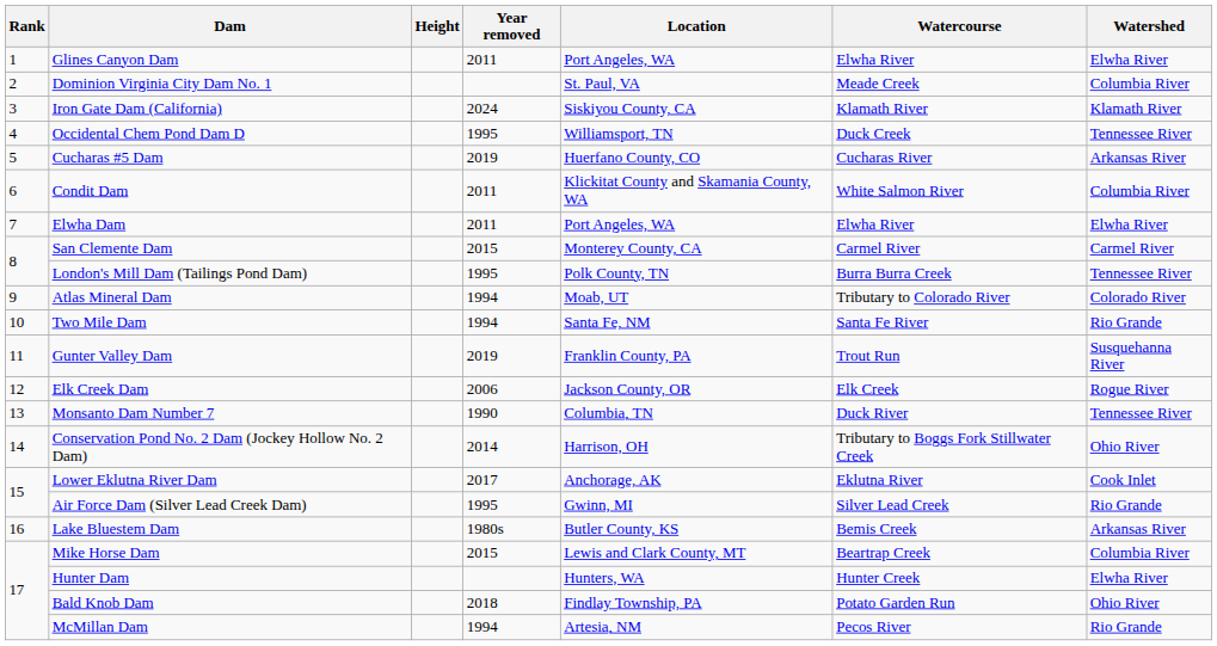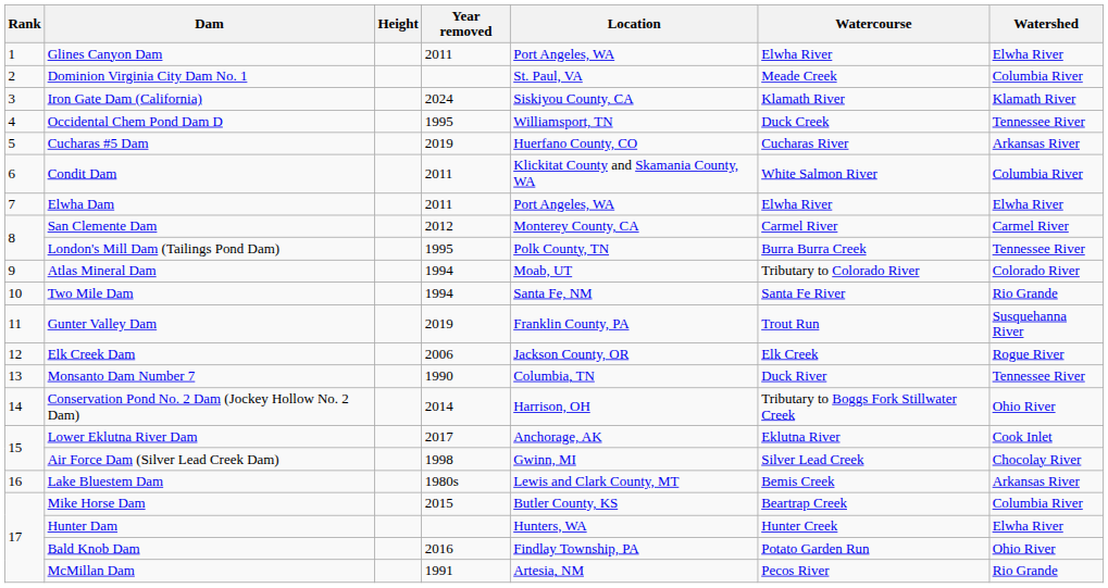 <table class="wikitable sortable">
 <tr>
 <th>Rank</th>
 <th>Dam</th>
 <th>Height</th>
 <th>Year removed</th>
 <th>Location</th>
 <th>Watercourse</th>
 <th>Watershed</th>
 </tr>
 <tr>
 <td>1</td>
 <td><a href='#'>Glines Canyon Dam</a></td>
 <td></td>
 <td>2011</td>
 <td><a href='#'>Port Angeles, WA</a><br></td>
 <td><a href='#'>Elwha River</a></td>
 <td><a href='#'>Elwha River</a></td>
 </tr>
 <tr>
 <td>2</td>
 <td><a href='#'>Dominion Virginia City Dam No. 1</a></td>
 <td></td>
 <td></td>
 <td><a href='#'>St. Paul, VA</a><br></td>
 <td><a href='#'>Meade Creek</a></td>
 <td><a href='#'>Columbia River</a></td>
 </tr>
 <tr>
 <td>3</td>
 <td><a href='#'>Iron Gate Dam (California)</a></td>
 <td></td>
 <td>2024</td>
 <td><a href='#'>Siskiyou County, CA</a><br></td>
 <td><a href='#'>Klamath River</a></td>
 <td><a href='#'>Klamath River</a></td>
 </tr>
 <tr>
 <td>4</td>
 <td><a href='#'>Occidental Chem Pond Dam D</a></td>
 <td></td>
 <td>1995</td>
 <td><a href='#'>Williamsport, TN</a><br></td>
 <td><a href='#'>Duck Creek</a></td>
 <td><a href='#'>Tennessee River</a></td>
 </tr>
 <tr>
 <td>5</td>
 <td><a href='#'>Cucharas #5 Dam</a></td>
 <td></td>
 <td>2019</td>
 <td><a href='#'>Huerfano County, CO</a><br></td>
 <td><a href='#'>Cucharas River</a></td>
 <td><a href='#'>Arkansas River</a></td>
 </tr>
 <tr>
 <td>6</td>
 <td><a href='#'>Condit Dam</a></td>
 <td></td>
 <td>2011</td>
 <td><a href='#'>Klickitat County</a> and <a href='#'>Skamania County, WA</a><br></td>
 <td><a href='#'>White Salmon River</a></td>
 <td><a href='#'>Columbia River</a></td>
 </tr>
 <tr>
 <td>7</td>
 <td><a href='#'>Elwha Dam</a></td>
 <td></td>
 <td>2011</td>
 <td><a href='#'>Port Angeles, WA</a><br></td>
 <td><a href='#'>Elwha River</a></td>
 <td><a href='#'>Elwha River</a></td>
 </tr>
 <tr>
 <td rowspan=2>8</td>
 <td><a href='#'>San Clemente Dam</a></td>
 <td></td>
-<td>2015</td>
+<td>2012</td>
 <td><a href='#'>Monterey County, CA</a><br></td>
 <td><a href='#'>Carmel River</a></td>
 <td><a href='#'>Carmel River</a></td>
 </tr>
 <tr>
 <td><a href='#'>London's Mill Dam</a> (Tailings Pond Dam)</td>
 <td></td>
 <td>1995</td>
 <td><a href='#'>Polk County, TN</a><br></td>
 <td><a href='#'>Burra Burra Creek</a></td>
 <td><a href='#'>Tennessee River</a></td>
 </tr>
 <tr>
 <td>9</td>
 <td><a href='#'>Atlas Mineral Dam</a></td>
 <td></td>
 <td>1994</td>
 <td><a href='#'>Moab, UT</a><br></td>
 <td>Tributary to <a href='#'>Colorado River</a></td>
 <td><a href='#'>Colorado River</a></td>
 </tr>
 <tr>
 <td>10</td>
 <td><a href='#'>Two Mile Dam</a></td>
 <td></td>
 <td>1994</td>
 <td><a href='#'>Santa Fe, NM</a><br></td>
 <td><a href='#'>Santa Fe River</a></td>
 <td><a href='#'>Rio Grande</a></td>
 </tr>
 <tr>
 <td>11</td>
 <td><a href='#'>Gunter Valley Dam</a></td>
 <td></td>
 <td>2019</td>
 <td><a href='#'>Franklin County, PA</a><br></td>
 <td><a href='#'>Trout Run</a></td>
 <td><a href='#'>Susquehanna River</a></td>
 </tr>
 <tr>
 <td>12</td>
 <td><a href='#'>Elk Creek Dam</a></td>
 <td></td>
 <td>2006</td>
 <td><a href='#'>Jackson County, OR</a><br></td>
 <td><a href='#'>Elk Creek</a></td>
 <td><a href='#'>Rogue River</a></td>
 </tr>
 <tr>
 <td>13</td>
 <td><a href='#'>Monsanto Dam Number 7</a></td>
 <td></td>
 <td>1990</td>
 <td><a href='#'>Columbia, TN</a><br></td>
 <td><a href='#'>Duck River</a></td>
 <td><a href='#'>Tennessee River</a></td>
 </tr>
 <tr>
 <td>14</td>
 <td><a href='#'>Conservation Pond No. 2 Dam</a> (Jockey Hollow No. 2 Dam)</td>
 <td></td>
 <td>2014</td>
 <td><a href='#'>Harrison, OH</a><br></td>
 <td>Tributary to <a href='#'>Boggs Fork Stillwater Creek</a></td>
 <td><a href='#'>Ohio River</a></td>
 </tr>
 <tr>
 <td rowspan=2>15</td>
 <td><a href='#'>Lower Eklutna River Dam</a></td>
 <td></td>
 <td>2017</td>
 <td><a href='#'>Anchorage, AK</a><br></td>
 <td><a href='#'>Eklutna River</a></td>
 <td><a href='#'>Cook Inlet</a></td>
 </tr>
 <tr>
 <td><a href='#'>Air Force Dam</a> (Silver Lead Creek Dam)</td>
 <td></td>
-<td>1995</td>
+<td>1998</td>
 <td><a href='#'>Gwinn, MI</a><br></td>
 <td><a href='#'>Silver Lead Creek</a></td>
-<td><a href='#'>Rio Grande</a></td>
+<td><a href='#'>Chocolay River</a></td>
 </tr>
 <tr>
 <td>16</td>
 <td><a href='#'>Lake Bluestem Dam</a></td>
 <td></td>
 <td>1980s</td>
-<td><a href='#'>Butler County, KS</a><br></td>
+<td><a href='#'>Lewis and Clark County, MT</a><br></td>
 <td><a href='#'>Bemis Creek</a></td>
 <td><a href='#'>Arkansas River</a></td>
 </tr>
 <tr>
 <td rowspan=4>17</td>
 <td><a href='#'>Mike Horse Dam</a></td>
 <td></td>
 <td>2015</td>
-<td><a href='#'>Lewis and Clark County, MT</a><br></td>
+<td><a href='#'>Butler County, KS</a><br></td>
 <td><a href='#'>Beartrap Creek</a></td>
 <td><a href='#'>Columbia River</a></td>
 </tr>
 <tr>
 <td><a href='#'>Hunter Dam</a></td>
 <td></td>
 <td></td>
 <td><a href='#'>Hunters, WA</a><br></td>
 <td><a href='#'>Hunter Creek</a></td>
 <td><a href='#'>Elwha River</a></td>
 </tr>
 <tr>
 <td><a href='#'>Bald Knob Dam</a></td>
 <td></td>
-<td>2018</td>
+<td>2016</td>
 <td><a href='#'>Findlay Township, PA</a><br></td>
 <td><a href='#'>Potato Garden Run</a></td>
 <td><a href='#'>Ohio River</a></td>
 </tr>
 <tr>
 <td><a href='#'>McMillan Dam</a></td>
 <td></td>
-<td>1994</td>
+<td>1991</td>
 <td><a href='#'>Artesia, NM</a><br></td>
 <td><a href='#'>Pecos River</a></td>
 <td><a href='#'>Rio Grande</a></td>
 </tr>
 </table>
